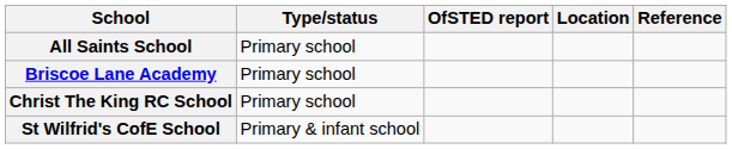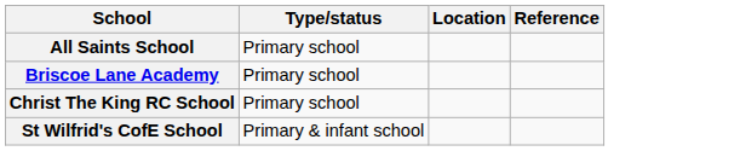 <table class="wikitable">
 <tr>
 <th>School</th>
 <th>Type/status</th>
-<th>OfSTED report</th>
 <th>Location</th>
 <th>Reference</th>
 </tr>
 <tr>
 <th>All Saints School</th>
 <td>Primary school</td>
-<td></td>
 <td><em></em></td>
 <td></td>
 </tr>
 <tr>
 <th><a href='#'>Briscoe Lane Academy</a></th>
 <td>Primary school</td>
-<td></td>
 <td><em></em></td>
 <td></td>
 </tr>
 <tr>
 <th>Christ The King RC School</th>
 <td>Primary school</td>
-<td></td>
 <td><em></em></td>
 <td></td>
 </tr>
 <tr>
 <th>St Wilfrid's CofE School</th>
 <td>Primary & infant school</td>
-<td></td>
 <td><em></em></td>
 <td></td>
 </tr>
 </table>
